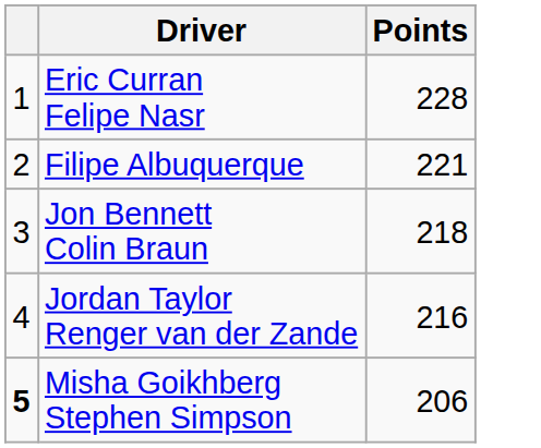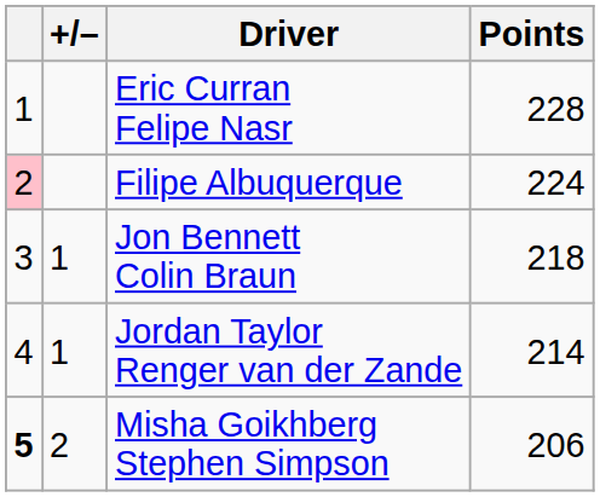 <table class="wikitable" style="font-size: 95%;">
 <tr>
 <th scope="col"></th>
+<th scope="col">+/–</th>
 <th scope="col">Driver</th>
 <th scope="col">Points</th>
 </tr>
 <tr>
 <td align=center>1</td>
+<td align="left"></td>
 <td> <a href='#'>Eric Curran</a><br> <a href='#'>Felipe Nasr</a></td>
 <td align=right>228</td>
 </tr>
 <tr>
-<td align=center>2</td>
+<td align=center style="background: pink;">2</td>
+<td align="left"></td>
 <td> <a href='#'>Filipe Albuquerque</a></td>
-<td align=right>221</td>
+<td align=right>224</td>
 </tr>
 <tr>
 <td align=center>3</td>
+<td align="left"> 1</td>
 <td> <a href='#'>Jon Bennett</a><br> <a href='#'>Colin Braun</a></td>
 <td align=right>218</td>
 </tr>
 <tr>
 <td align=center>4</td>
+<td align="left"> 1</td>
 <td> <a href='#'>Jordan Taylor</a><br> <a href='#'>Renger van der Zande</a></td>
-<td align=right>216</td>
+<td align=right>214</td>
 </tr>
 <tr>
 <td align=center><strong>5</strong></td>
+<td align="left"> 2</td>
 <td> <a href='#'>Misha Goikhberg</a><br> <a href='#'>Stephen Simpson</a></td>
 <td align=right>206</td>
 </tr>
 </table>
